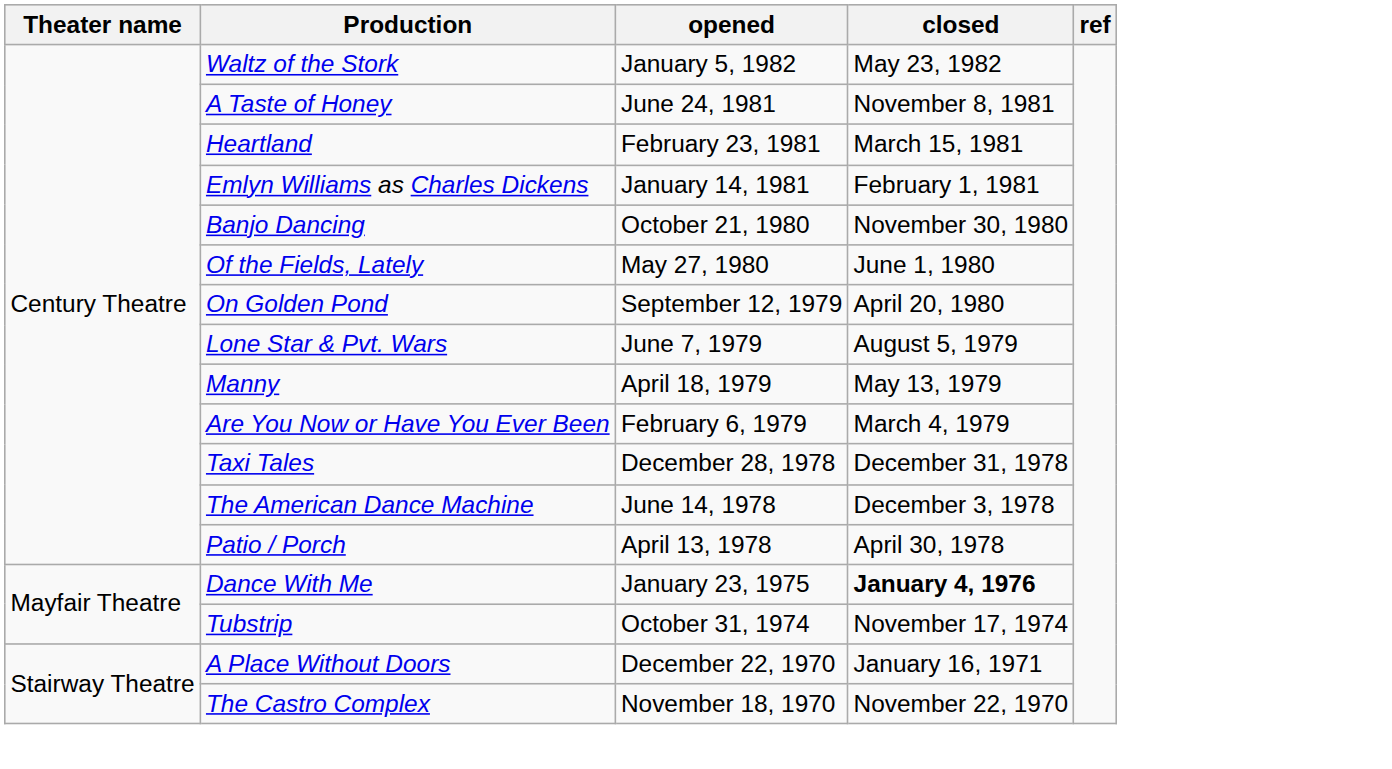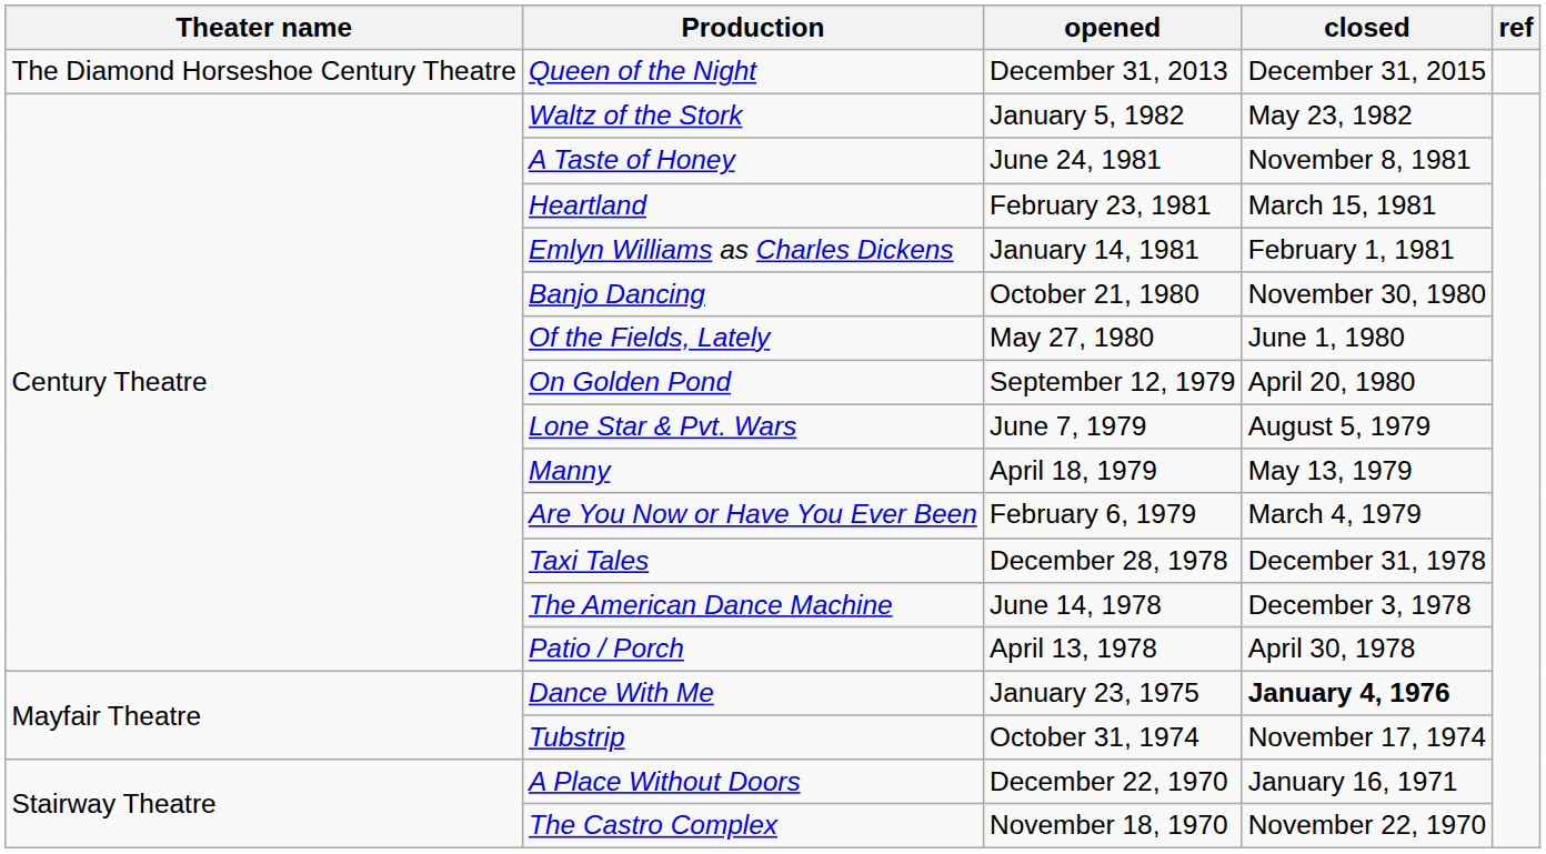 <table class="wikitable sortable" style="font-size:96%;">
 <tr>
 <th>Theater name</th>
 <th>Production</th>
 <th>opened</th>
 <th>closed</th>
 <th>ref</th>
+</tr>
+<tr>
+<td>The Diamond Horseshoe Century Theatre</td>
+<td><em><a href='#'>Queen of the Night</a></em></td>
+<td>December 31, 2013</td>
+<td>December 31, 2015</td>
+<td></td>
 </tr>
 <tr>
 <td rowspan=13>Century Theatre</td>
 <td><em><a href='#'>Waltz of the Stork</a></em></td>
 <td>January 5, 1982</td>
 <td>May 23, 1982</td>
 <td rowspan=17></td>
 </tr>
 <tr>
 <td><em><a href='#'>A Taste of Honey</a></em></td>
 <td>June 24, 1981</td>
 <td>November 8, 1981</td>
 </tr>
 <tr>
 <td><em><a href='#'>Heartland</a></em></td>
 <td>February 23, 1981</td>
 <td>March 15, 1981</td>
 </tr>
 <tr>
 <td><em><a href='#'>Emlyn Williams</a> as <a href='#'>Charles Dickens</a></em></td>
 <td>January 14, 1981</td>
 <td>February 1, 1981</td>
 </tr>
 <tr>
 <td><em><a href='#'>Banjo Dancing</a></em></td>
 <td>October 21, 1980</td>
 <td>November 30, 1980</td>
 </tr>
 <tr>
 <td><em><a href='#'>Of the Fields, Lately</a></em></td>
 <td>May 27, 1980</td>
 <td>June 1, 1980</td>
 </tr>
 <tr>
 <td><em><a href='#'>On Golden Pond</a></em></td>
 <td>September 12, 1979</td>
 <td>April 20, 1980</td>
 </tr>
 <tr>
 <td><em><a href='#'>Lone Star & Pvt. Wars</a></em></td>
 <td>June 7, 1979</td>
 <td>August 5, 1979</td>
 </tr>
 <tr>
 <td><em><a href='#'>Manny</a></em></td>
 <td>April 18, 1979</td>
 <td>May 13, 1979</td>
 </tr>
 <tr>
 <td><em><a href='#'>Are You Now or Have You Ever Been</a></em></td>
 <td>February 6, 1979</td>
 <td>March 4, 1979</td>
 </tr>
 <tr>
 <td><em><a href='#'>Taxi Tales</a></em></td>
 <td>December 28, 1978</td>
 <td>December 31, 1978</td>
 </tr>
 <tr>
 <td><em><a href='#'>The American Dance Machine</a></em></td>
 <td>June 14, 1978</td>
 <td>December 3, 1978</td>
 </tr>
 <tr>
 <td><em><a href='#'>Patio / Porch</a></em></td>
 <td>April 13, 1978</td>
 <td>April 30, 1978</td>
 </tr>
 <tr>
 <td rowspan=2>Mayfair Theatre</td>
 <td><em><a href='#'>Dance With Me</a></em></td>
 <td>January 23, 1975</td>
 <td><strong>January 4, 1976</strong></td>
 </tr>
 <tr>
 <td><em><a href='#'>Tubstrip</a></em></td>
 <td>October 31, 1974</td>
 <td>November 17, 1974</td>
 </tr>
 <tr>
 <td rowspan=2>Stairway Theatre</td>
 <td><em><a href='#'>A Place Without Doors</a></em></td>
 <td>December 22, 1970</td>
 <td>January 16, 1971</td>
 </tr>
 <tr>
 <td><em><a href='#'>The Castro Complex</a></em></td>
 <td>November 18, 1970</td>
 <td>November 22, 1970</td>
 </tr>
 </table>
